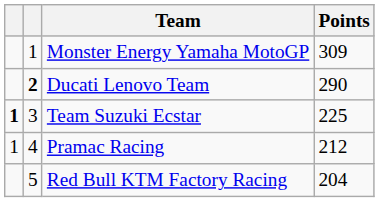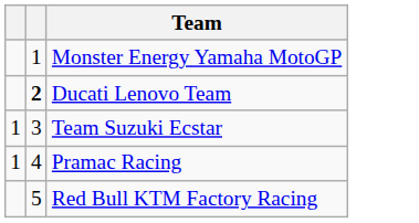 <table class="wikitable" style="font-size: 85%;">
 <tr>
 <th></th>
 <th></th>
 <th>Team</th>
-<th>Points</th>
 </tr>
 <tr>
 <td></td>
 <td align=center>1</td>
 <td> <a href='#'>Monster Energy Yamaha MotoGP</a></td>
-<td align=left>309</td>
 </tr>
 <tr>
 <td></td>
 <td align=center><strong>2</strong></td>
 <td> <a href='#'>Ducati Lenovo Team</a></td>
-<td align=left>290</td>
 </tr>
 <tr>
-<td><strong> 1</strong></td>
+<td> 1</td>
 <td align=center>3</td>
 <td> <a href='#'>Team Suzuki Ecstar</a></td>
-<td align=left>225</td>
 </tr>
 <tr>
 <td> 1</td>
 <td align=center>4</td>
 <td> <a href='#'>Pramac Racing</a></td>
-<td align=left>212</td>
 </tr>
 <tr>
 <td></td>
 <td align=center>5</td>
 <td> <a href='#'>Red Bull KTM Factory Racing</a></td>
-<td align=left>204</td>
 </tr>
 </table>
